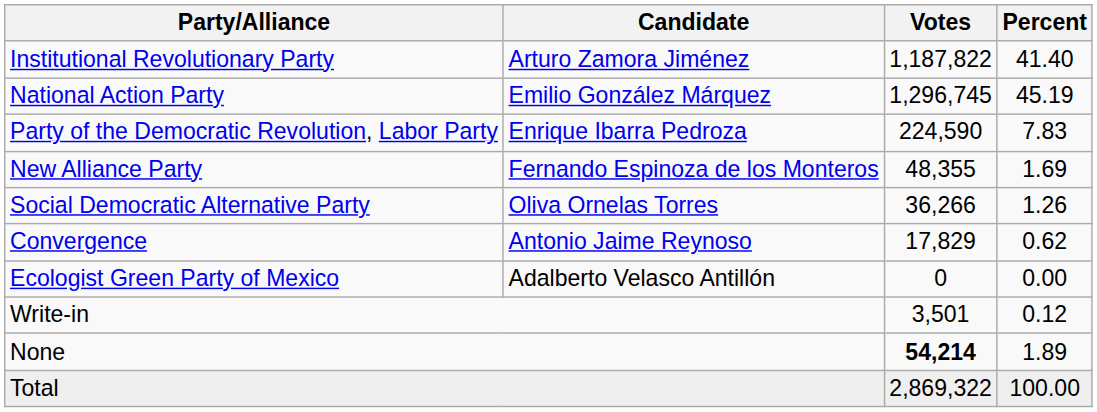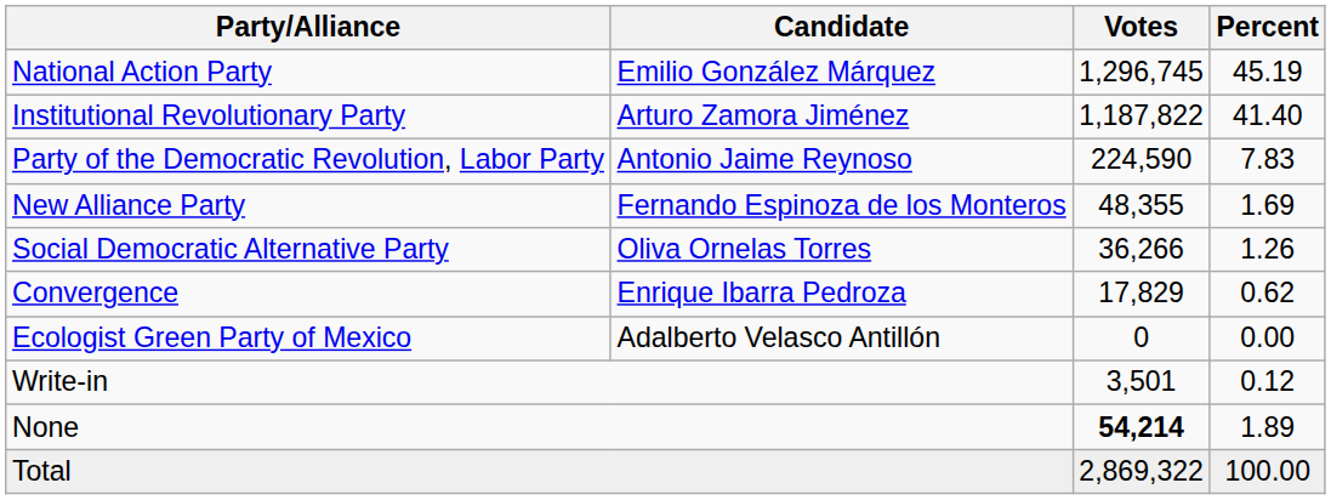 <table class="wikitable">
 <tr>
 <th>Party/Alliance</th>
 <th>Candidate</th>
 <th>Votes</th>
 <th>Percent</th>
 </tr>
 <tr>
+<td><a href='#'>National Action Party</a></td>
+<td><a href='#'>Emilio González Márquez</a></td>
+<td style="text-align:center">1,296,745</td>
+<td style="text-align:center">45.19</td>
+</tr>
+<tr>
 <td><a href='#'>Institutional Revolutionary Party</a></td>
 <td><a href='#'>Arturo Zamora Jiménez</a></td>
 <td style="text-align:center">1,187,822</td>
 <td style="text-align:center">41.40</td>
 </tr>
 <tr>
-<td><a href='#'>National Action Party</a></td>
-<td><a href='#'>Emilio González Márquez</a></td>
-<td style="text-align:center">1,296,745</td>
-<td style="text-align:center">45.19</td>
-</tr>
-<tr>
 <td><a href='#'>Party of the Democratic Revolution</a>, <a href='#'>Labor Party</a></td>
-<td><a href='#'>Enrique Ibarra Pedroza</a></td>
+<td><a href='#'>Antonio Jaime Reynoso</a></td>
 <td style="text-align:center">224,590</td>
 <td style="text-align:center">7.83</td>
 </tr>
 <tr>
 <td><a href='#'>New Alliance Party</a></td>
 <td><a href='#'>Fernando Espinoza de los Monteros</a></td>
 <td style="text-align:center">48,355</td>
 <td style="text-align:center">1.69</td>
 </tr>
 <tr>
 <td><a href='#'>Social Democratic Alternative Party</a></td>
 <td><a href='#'>Oliva Ornelas Torres</a></td>
 <td style="text-align:center">36,266</td>
 <td style="text-align:center">1.26</td>
 </tr>
 <tr>
 <td><a href='#'>Convergence</a></td>
-<td><a href='#'>Antonio Jaime Reynoso</a></td>
+<td><a href='#'>Enrique Ibarra Pedroza</a></td>
 <td style="text-align:center">17,829</td>
 <td style="text-align:center">0.62</td>
 </tr>
 <tr>
 <td><a href='#'>Ecologist Green Party of Mexico</a></td>
 <td>Adalberto Velasco Antillón</td>
 <td style="text-align:center">0</td>
 <td style="text-align:center">0.00</td>
 </tr>
 <tr>
 <td Colspan = 2>Write-in</td>
 <td style="text-align:center">3,501</td>
 <td style="text-align:center">0.12</td>
 </tr>
 <tr>
 <td Colspan = 2>None</td>
 <td style="text-align:center"><strong>54,214</strong></td>
 <td style="text-align:center">1.89</td>
 </tr>
 <tr style="background:#efefef;">
 <td Colspan = 2>Total</td>
 <td style="text-align:center">2,869,322</td>
 <td style="text-align:center">100.00</td>
 </tr>
 </table>
